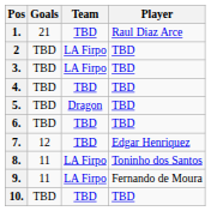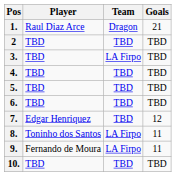 <table class="wikitable">
 <tr>
 <th align="center">Pos</th>
+<th align="center">Player</th>
+<th align="center">Team</th>
 <th align="center">Goals</th>
-<th align="center">Team</th>
-<th align="center">Player</th>
 </tr>
 <tr>
 <th align="center">1.</th>
+<td>  <a href='#'>Raul Diaz Arce</a></td>
+<td align="center"><a href='#'>Dragon</a></td>
 <td align="center">21</td>
-<td align="center"><a href='#'>TBD</a></td>
-<td>  <a href='#'>Raul Diaz Arce</a></td>
 </tr>
 <tr>
 <th align="center">2</th>
+<td>  <a href='#'>TBD</a></td>
+<td align="center"><a href='#'>TBD</a></td>
 <td align="center">TBD</td>
-<td align="center"><a href='#'>LA Firpo</a></td>
-<td>  <a href='#'>TBD</a></td>
 </tr>
 <tr>
 <th align="center">3.</th>
+<td>  <a href='#'>TBD</a></td>
+<td align="center"><a href='#'>LA Firpo</a></td>
 <td align="center">TBD</td>
-<td align="center"><a href='#'>LA Firpo</a></td>
-<td>  <a href='#'>TBD</a></td>
 </tr>
 <tr>
 <th align="center">4.</th>
+<td>  <a href='#'>TBD</a></td>
+<td align="center"><a href='#'>TBD</a></td>
 <td align="center">TBD</td>
-<td align="center"><a href='#'>TBD</a></td>
-<td>  <a href='#'>TBD</a></td>
 </tr>
 <tr>
 <th align="center">5.</th>
+<td>  <a href='#'>TBD</a></td>
+<td align="center"><a href='#'>TBD</a></td>
 <td align="center">TBD</td>
-<td align="center"><a href='#'>Dragon</a></td>
-<td>  <a href='#'>TBD</a></td>
 </tr>
 <tr>
 <th align="center">6.</th>
+<td>  <a href='#'>TBD</a></td>
+<td align="center"><a href='#'>TBD</a></td>
 <td align="center">TBD</td>
-<td align="center"><a href='#'>TBD</a></td>
-<td>  <a href='#'>TBD</a></td>
 </tr>
 <tr>
 <th align="center">7.</th>
+<td>  <a href='#'>Edgar Henriquez</a></td>
+<td align="center"><a href='#'>TBD</a></td>
 <td align="center">12</td>
-<td align="center"><a href='#'>TBD</a></td>
-<td>  <a href='#'>Edgar Henriquez</a></td>
 </tr>
 <tr>
 <th align="center">8.</th>
+<td>  <a href='#'>Toninho dos Santos</a></td>
+<td align="center"><a href='#'>LA Firpo</a></td>
 <td align="center">11</td>
-<td align="center"><a href='#'>LA Firpo</a></td>
-<td>  <a href='#'>Toninho dos Santos</a></td>
 </tr>
 <tr>
 <th align="center">9.</th>
+<td>  Fernando de Moura</td>
+<td align="center"><a href='#'>LA Firpo</a></td>
 <td align="center">11</td>
-<td align="center"><a href='#'>LA Firpo</a></td>
-<td>  Fernando de Moura</td>
 </tr>
 <tr>
 <th align="center">10.</th>
+<td>  <a href='#'>TBD</a></td>
+<td align="center"><a href='#'>TBD</a></td>
 <td align="center">TBD</td>
-<td align="center"><a href='#'>TBD</a></td>
-<td>  <a href='#'>TBD</a></td>
 </tr>
 </table>
